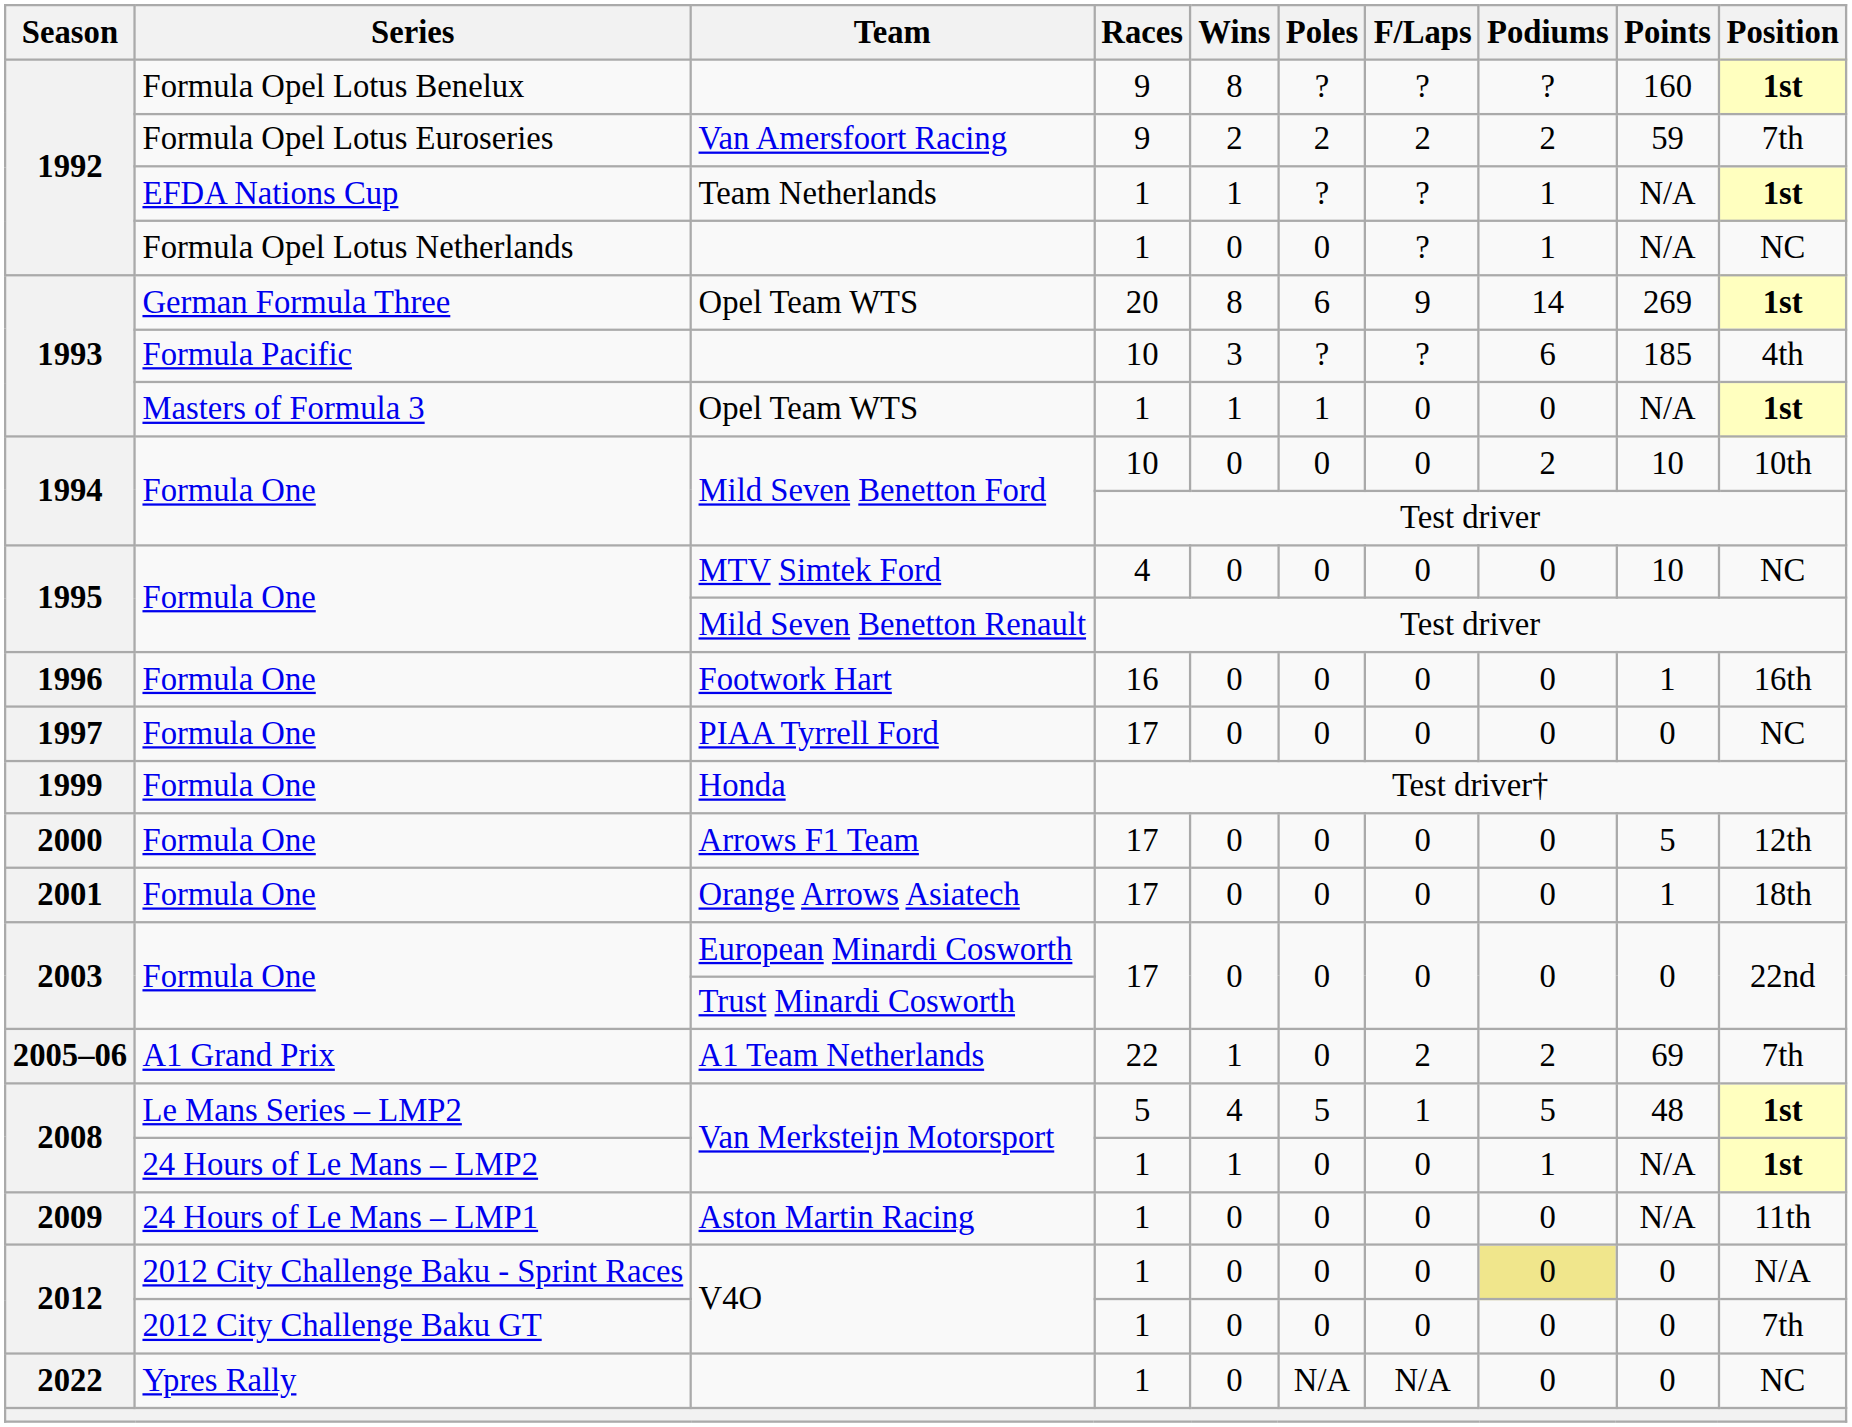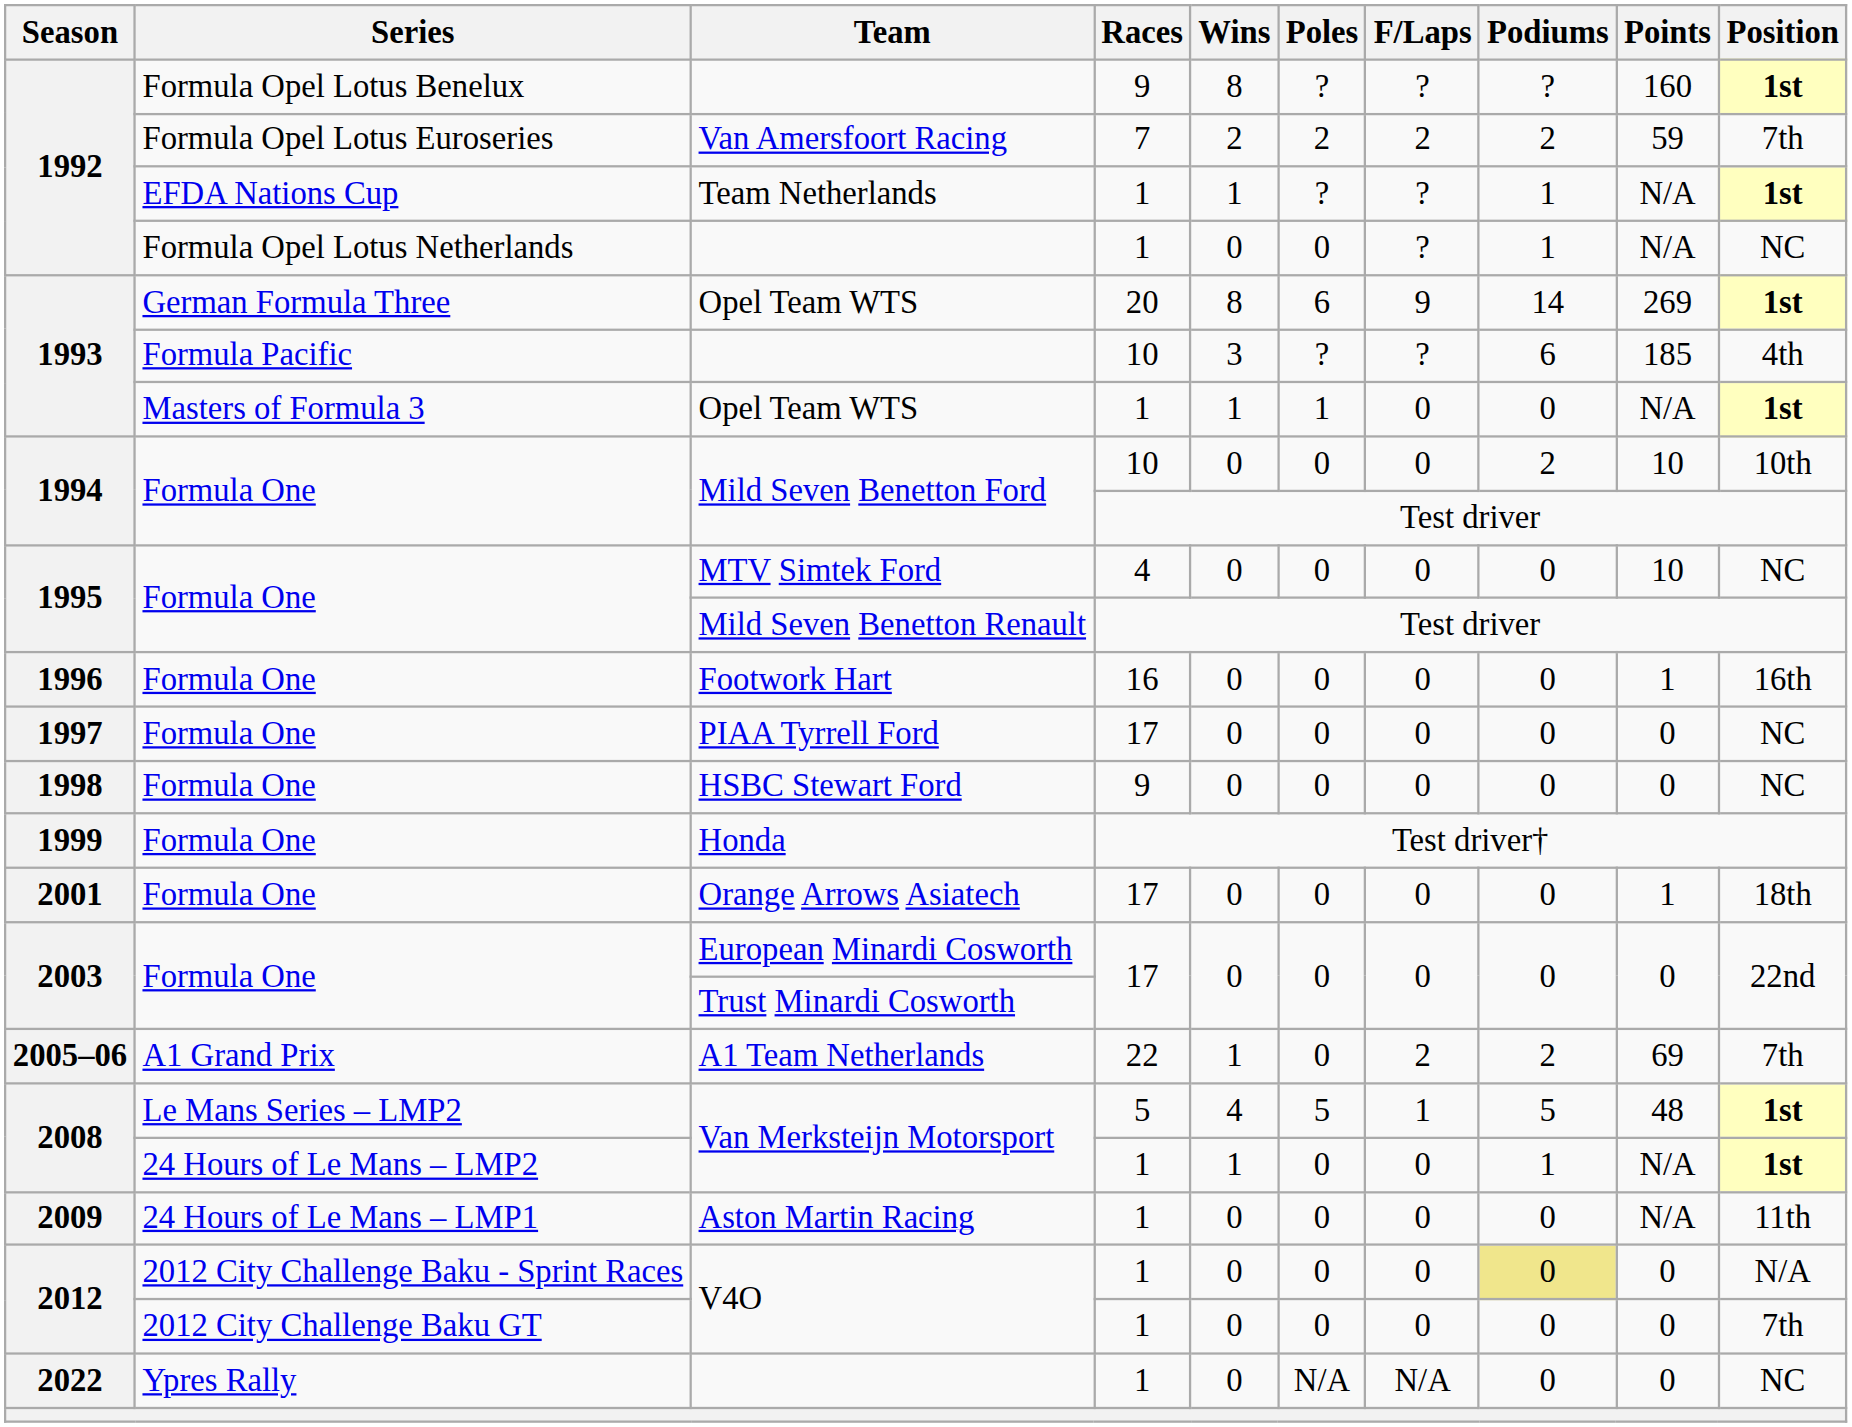 <table class="wikitable" style="font-size: 90%; text-align:center">
 <tr>
 <th>Season</th>
 <th>Series</th>
 <th>Team</th>
 <th>Races</th>
 <th>Wins</th>
 <th>Poles</th>
 <th>F/Laps</th>
 <th>Podiums</th>
 <th>Points</th>
 <th>Position</th>
 </tr>
 <tr>
 <th rowspan=4>1992</th>
 <td align=left>Formula Opel Lotus Benelux</td>
 <td align=left></td>
 <td>9</td>
 <td>8</td>
 <td>?</td>
 <td>?</td>
 <td>?</td>
 <td>160</td>
 <td style="background:#FFFFBF"><strong>1st</strong></td>
 </tr>
 <tr>
 <td align=left>Formula Opel Lotus Euroseries</td>
 <td align=left><a href='#'>Van Amersfoort Racing</a></td>
-<td>9</td>
+<td>7</td>
 <td>2</td>
 <td>2</td>
 <td>2</td>
 <td>2</td>
 <td>59</td>
 <td>7th</td>
 </tr>
 <tr>
 <td align=left><a href='#'>EFDA Nations Cup</a></td>
 <td align=left>Team Netherlands</td>
 <td>1</td>
 <td>1</td>
 <td>?</td>
 <td>?</td>
 <td>1</td>
 <td>N/A</td>
 <td style="background:#FFFFBF"><strong>1st</strong></td>
 </tr>
 <tr>
 <td align=left>Formula Opel Lotus Netherlands</td>
 <td align=left></td>
 <td>1</td>
 <td>0</td>
 <td>0</td>
 <td>?</td>
 <td>1</td>
 <td>N/A</td>
 <td>NC</td>
 </tr>
 <tr>
 <th rowspan=3>1993</th>
 <td align=left><a href='#'>German Formula Three</a></td>
 <td align=left>Opel Team WTS</td>
 <td>20</td>
 <td>8</td>
 <td>6</td>
 <td>9</td>
 <td>14</td>
 <td>269</td>
 <td style="background:#FFFFBF"><strong>1st</strong></td>
 </tr>
 <tr>
 <td align=left><a href='#'>Formula Pacific</a></td>
 <td align=left></td>
 <td>10</td>
 <td>3</td>
 <td>?</td>
 <td>?</td>
 <td>6</td>
 <td>185</td>
 <td>4th</td>
 </tr>
 <tr>
 <td align=left><a href='#'>Masters of Formula 3</a></td>
 <td align=left>Opel Team WTS</td>
 <td>1</td>
 <td>1</td>
 <td>1</td>
 <td>0</td>
 <td>0</td>
 <td>N/A</td>
 <td style="background:#FFFFBF"><strong>1st</strong></td>
 </tr>
 <tr>
 <th rowspan=2>1994</th>
 <td rowspan="2" style="text-align:left"><a href='#'>Formula One</a></td>
 <td rowspan="2" style="text-align:left"><a href='#'>Mild Seven</a> <a href='#'>Benetton Ford</a></td>
 <td>10</td>
 <td>0</td>
 <td>0</td>
 <td>0</td>
 <td>2</td>
 <td>10</td>
 <td>10th</td>
 </tr>
 <tr>
 <td align=center colspan=7>Test driver</td>
 </tr>
 <tr>
 <th rowspan=2>1995</th>
 <td rowspan="2" style="text-align:left"><a href='#'>Formula One</a></td>
 <td align=left><a href='#'>MTV</a> <a href='#'>Simtek Ford</a></td>
 <td>4</td>
 <td>0</td>
 <td>0</td>
 <td>0</td>
 <td>0</td>
 <td>10</td>
 <td>NC</td>
 </tr>
 <tr>
 <td align=left><a href='#'>Mild Seven</a> <a href='#'>Benetton Renault</a></td>
 <td align=center colspan=7>Test driver</td>
 </tr>
 <tr>
 <th>1996</th>
 <td align=left><a href='#'>Formula One</a></td>
 <td align=left><a href='#'>Footwork Hart</a></td>
 <td>16</td>
 <td>0</td>
 <td>0</td>
 <td>0</td>
 <td>0</td>
 <td>1</td>
 <td>16th</td>
 </tr>
 <tr>
 <th>1997</th>
 <td align=left><a href='#'>Formula One</a></td>
 <td align=left><a href='#'>PIAA Tyrrell Ford</a></td>
 <td>17</td>
 <td>0</td>
 <td>0</td>
 <td>0</td>
 <td>0</td>
 <td>0</td>
 <td>NC</td>
 </tr>
 <tr>
+<th>1998</th>
+<td align=left><a href='#'>Formula One</a></td>
+<td align=left><a href='#'>HSBC Stewart Ford</a></td>
+<td>9</td>
+<td>0</td>
+<td>0</td>
+<td>0</td>
+<td>0</td>
+<td>0</td>
+<td>NC</td>
+</tr>
+<tr>
 <th>1999</th>
 <td align=left><a href='#'>Formula One</a></td>
 <td align=left><a href='#'>Honda</a></td>
 <td align=center colspan=7>Test driver†</td>
-</tr>
-<tr>
-<th>2000</th>
-<td align=left><a href='#'>Formula One</a></td>
-<td align=left><a href='#'>Arrows F1 Team</a></td>
-<td>17</td>
-<td>0</td>
-<td>0</td>
-<td>0</td>
-<td>0</td>
-<td>5</td>
-<td>12th</td>
 </tr>
 <tr>
 <th>2001</th>
 <td align=left><a href='#'>Formula One</a></td>
 <td align=left><a href='#'>Orange</a> <a href='#'>Arrows</a> <a href='#'>Asiatech</a></td>
 <td>17</td>
 <td>0</td>
 <td>0</td>
 <td>0</td>
 <td>0</td>
 <td>1</td>
 <td>18th</td>
 </tr>
 <tr>
 <th rowspan=2>2003</th>
 <td rowspan="2" style="text-align:left"><a href='#'>Formula One</a></td>
 <td align=left><a href='#'>European</a> <a href='#'>Minardi Cosworth</a></td>
 <td rowspan=2>17</td>
 <td rowspan=2>0</td>
 <td rowspan=2>0</td>
 <td rowspan=2>0</td>
 <td rowspan=2>0</td>
 <td rowspan=2>0</td>
 <td rowspan=2>22nd</td>
 </tr>
 <tr>
 <td align=left><a href='#'>Trust</a> <a href='#'>Minardi Cosworth</a></td>
 </tr>
 <tr>
 <th>2005–06</th>
 <td align=left><a href='#'>A1 Grand Prix</a></td>
 <td align=left><a href='#'>A1 Team Netherlands</a></td>
 <td>22</td>
 <td>1</td>
 <td>0</td>
 <td>2</td>
 <td>2</td>
 <td>69</td>
 <td>7th</td>
 </tr>
 <tr>
 <th rowspan=2>2008</th>
 <td align=left><a href='#'>Le Mans Series – LMP2</a></td>
 <td rowspan="2" style="text-align:left"><a href='#'>Van Merksteijn Motorsport</a></td>
 <td>5</td>
 <td>4</td>
 <td>5</td>
 <td>1</td>
 <td>5</td>
 <td>48</td>
 <td style="background:#FFFFBF"><strong>1st</strong></td>
 </tr>
 <tr>
 <td align=left><a href='#'>24 Hours of Le Mans – LMP2</a></td>
 <td>1</td>
 <td>1</td>
 <td>0</td>
 <td>0</td>
 <td>1</td>
 <td>N/A</td>
 <td style="background:#FFFFBF"><strong>1st</strong></td>
 </tr>
 <tr>
 <th>2009</th>
 <td align=left><a href='#'>24 Hours of Le Mans – LMP1</a></td>
 <td align=left><a href='#'>Aston Martin Racing</a></td>
 <td>1</td>
 <td>0</td>
 <td>0</td>
 <td>0</td>
 <td>0</td>
 <td>N/A</td>
 <td>11th</td>
 </tr>
 <tr>
 <th rowspan=2>2012</th>
 <td align=left><a href='#'>2012 City Challenge Baku - Sprint Races</a></td>
 <td rowspan="2" style="text-align:left">V4O</td>
 <td>1</td>
 <td>0</td>
 <td>0</td>
 <td>0</td>
 <td style="background: khaki;">0</td>
 <td>0</td>
 <td>N/A</td>
 </tr>
 <tr>
 <td align=left><a href='#'>2012 City Challenge Baku GT</a></td>
 <td>1</td>
 <td>0</td>
 <td>0</td>
 <td>0</td>
 <td>0</td>
 <td>0</td>
 <td>7th</td>
 </tr>
 <tr>
 <th>2022</th>
 <td align=left><a href='#'>Ypres Rally</a></td>
 <td align=left></td>
 <td>1</td>
 <td>0</td>
 <td>N/A</td>
 <td>N/A</td>
 <td>0</td>
 <td>0</td>
 <td>NC</td>
 </tr>
 <tr>
 <th colspan="10"></th>
 </tr>
 </table>
